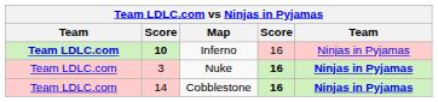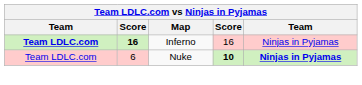 <table class="wikitable" style="text-align: center;">
 <tr>
 <th colspan=5><a href='#'>Team LDLC.com</a> vs <a href='#'>Ninjas in Pyjamas</a></th>
 </tr>
 <tr>
 <th width="181px">Team</th>
 <th width="20px">Score</th>
 <th width="100px">Map</th>
 <th width="20px">Score</th>
 <th width="181px">Team</th>
 </tr>
 <tr>
 <td style="background: #D0F0C0;"><strong><a href='#'>Team LDLC.com</a></strong></td>
-<td style="background: #D0F0C0;"><strong>10</strong></td>
+<td style="background: #D0F0C0;"><strong>16</strong></td>
 <td>Inferno</td>
 <td style="background: #FFCCCC;">16</td>
 <td style="background: #FFCCCC;"><a href='#'>Ninjas in Pyjamas</a></td>
 </tr>
 <tr>
 <td style="background: #FFCCCC;"><a href='#'>Team LDLC.com</a></td>
-<td style="background: #FFCCCC;">3</td>
+<td style="background: #FFCCCC;">6</td>
 <td>Nuke</td>
-<td style="background: #D0F0C0;"><strong>16</strong></td>
-<td style="background: #D0F0C0;"><strong><a href='#'>Ninjas in Pyjamas</a></strong></td>
-</tr>
-<tr>
-<td style="background: #FFCCCC;"><a href='#'>Team LDLC.com</a></td>
-<td style="background: #FFCCCC;">14</td>
-<td>Cobblestone</td>
-<td style="background: #D0F0C0;"><strong>16</strong></td>
+<td style="background: #D0F0C0;"><strong>10</strong></td>
 <td style="background: #D0F0C0;"><strong><a href='#'>Ninjas in Pyjamas</a></strong></td>
 </tr>
 </table>
